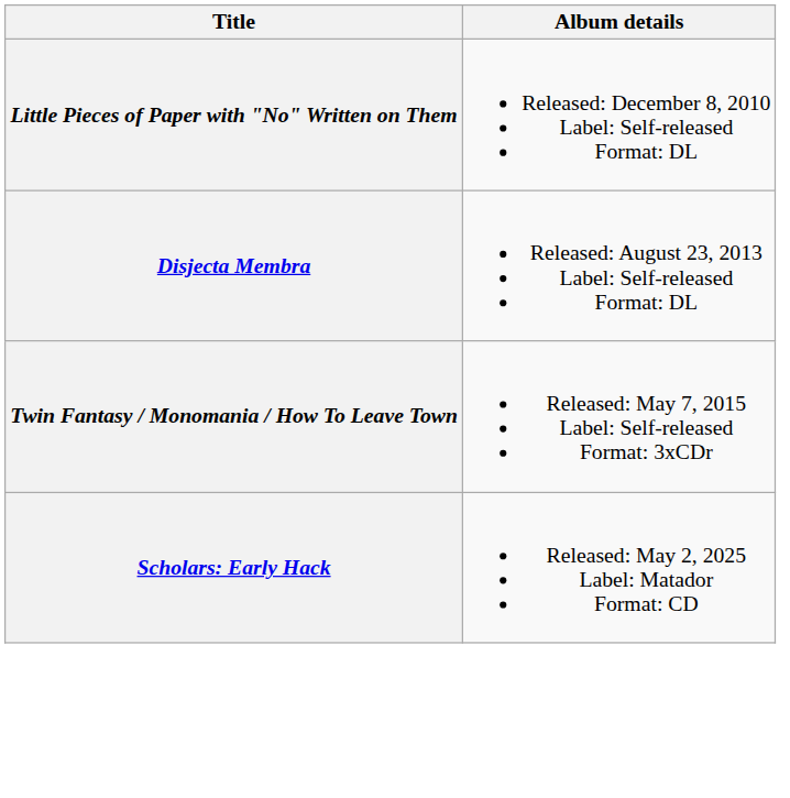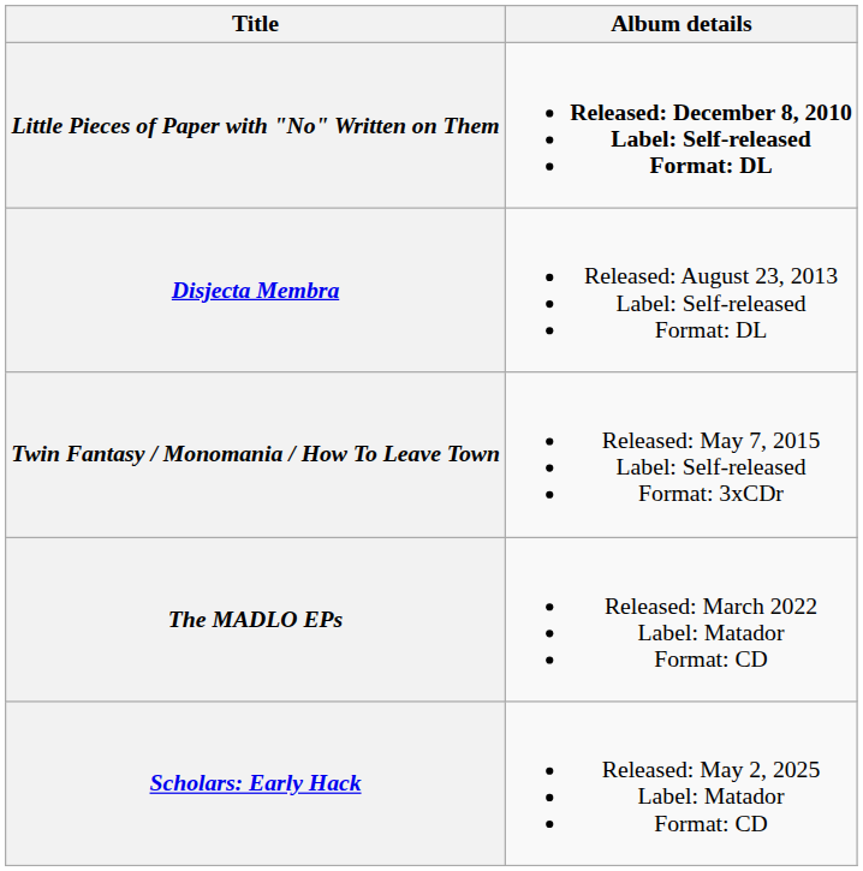 <table class="wikitable plainrowheaders" style="text-align:center;">
 <tr>
 <th scope="col">Title</th>
 <th scope="col">Album details</th>
 </tr>
 <tr>
 <th scope="row"><em>Little Pieces of Paper with "No" Written on Them</em></th>
-<td><br><ul><li>Released: December 8, 2010</li><li>Label: Self-released</li><li>Format: DL</li></ul></td>
+<td><strong><br><ul><li>Released: December 8, 2010</li><li>Label: Self-released</li><li>Format: DL</li></ul></strong></td>
 </tr>
 <tr>
 <th scope="row"><em><a href='#'>Disjecta Membra</a></em></th>
 <td><br><ul><li>Released: August 23, 2013</li><li>Label: Self-released</li><li>Format: DL</li></ul></td>
 </tr>
 <tr>
 <th scope="row"><em>Twin Fantasy / Monomania / How To Leave Town</em></th>
 <td><br><ul><li>Released: May 7, 2015</li><li>Label: Self-released</li><li>Format: 3xCDr</li></ul></td>
 </tr>
 <tr>
+<th scope="row"><em>The MADLO EPs</em></th>
+<td><br><ul><li>Released: March 2022</li><li>Label: Matador </li><li>Format: CD</li></ul></td>
+</tr>
+<tr>
 <th scope="row"><em><a href='#'>Scholars: Early Hack</a></em></th>
 <td><br><ul><li>Released: May 2, 2025</li><li>Label: Matador</li><li>Format: CD</li></ul></td>
 </tr>
 </table>
